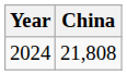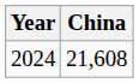 <table class="wikitable">
 <tr>
 <th>Year</th>
 <th>China</th>
 </tr>
 <tr>
 <td>2024</td>
-<td>21,808</td>
+<td>21,608</td>
 </tr>
 </table>
